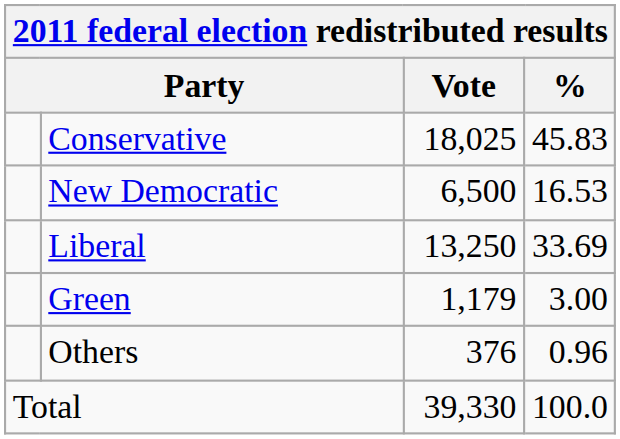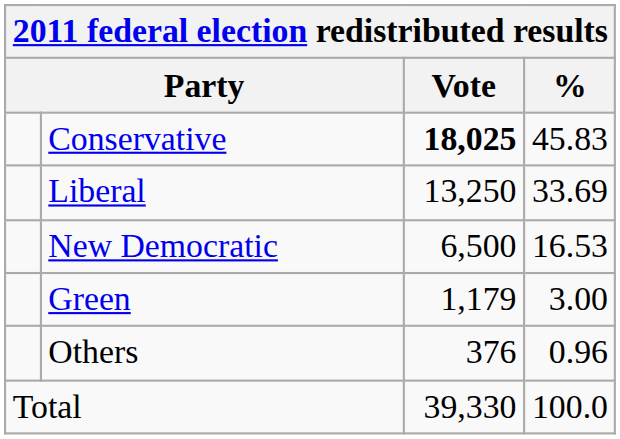 <table class="wikitable">
 <tr>
 <th colspan="4"><a href='#'>2011 federal election</a> redistributed results</th>
 </tr>
 <tr>
 <th bgcolor="#DDDDFF" width="130px" colspan="2">Party</th>
 <th bgcolor="#DDDDFF" width="50px">Vote</th>
 <th bgcolor="#DDDDFF" width="30px">%</th>
 </tr>
 <tr>
 <td> </td>
 <td><a href='#'>Conservative</a></td>
-<td align=right>18,025</td>
+<td align=right><strong>18,025</strong></td>
 <td align=right>45.83</td>
+</tr>
+<tr>
+<td> </td>
+<td><a href='#'>Liberal</a></td>
+<td align=right>13,250</td>
+<td align=right>33.69</td>
 </tr>
 <tr>
 <td> </td>
 <td><a href='#'>New Democratic</a></td>
 <td align=right>6,500</td>
 <td align=right>16.53</td>
-</tr>
-<tr>
-<td> </td>
-<td><a href='#'>Liberal</a></td>
-<td align=right>13,250</td>
-<td align=right>33.69</td>
 </tr>
 <tr>
 <td> </td>
 <td><a href='#'>Green</a></td>
 <td align=right>1,179</td>
 <td align=right>3.00</td>
 </tr>
 <tr>
 <td> </td>
 <td>Others</td>
 <td align=right>376</td>
 <td align=right>0.96</td>
 </tr>
 <tr>
 <td colspan="2">Total</td>
 <td align=right>39,330</td>
 <td align=right>100.0</td>
 </tr>
 </table>
